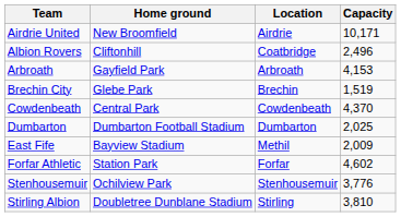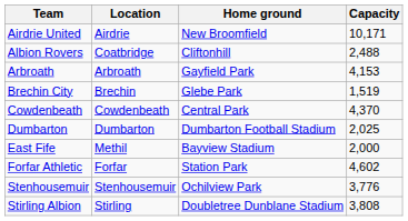 <table class="wikitable sortable">
 <tr>
 <th>Team</th>
+<th>Location</th>
 <th>Home ground</th>
-<th>Location</th>
 <th>Capacity</th>
 </tr>
 <tr>
 <td><a href='#'>Airdrie United</a></td>
+<td><a href='#'>Airdrie</a></td>
 <td><a href='#'>New Broomfield</a></td>
-<td><a href='#'>Airdrie</a></td>
 <td>10,171</td>
 </tr>
 <tr>
 <td><a href='#'>Albion Rovers</a></td>
+<td><a href='#'>Coatbridge</a></td>
 <td><a href='#'>Cliftonhill</a></td>
-<td><a href='#'>Coatbridge</a></td>
-<td>2,496</td>
+<td>2,488</td>
 </tr>
 <tr>
 <td><a href='#'>Arbroath</a></td>
+<td><a href='#'>Arbroath</a></td>
 <td><a href='#'>Gayfield Park</a></td>
-<td><a href='#'>Arbroath</a></td>
 <td>4,153</td>
 </tr>
 <tr>
 <td><a href='#'>Brechin City</a></td>
+<td><a href='#'>Brechin</a></td>
 <td><a href='#'>Glebe Park</a></td>
-<td><a href='#'>Brechin</a></td>
 <td>1,519</td>
 </tr>
 <tr>
 <td><a href='#'>Cowdenbeath</a></td>
+<td><a href='#'>Cowdenbeath</a></td>
 <td><a href='#'>Central Park</a></td>
-<td><a href='#'>Cowdenbeath</a></td>
 <td>4,370</td>
 </tr>
 <tr>
 <td><a href='#'>Dumbarton</a></td>
+<td><a href='#'>Dumbarton</a></td>
 <td><a href='#'>Dumbarton Football Stadium</a></td>
-<td><a href='#'>Dumbarton</a></td>
 <td>2,025</td>
 </tr>
 <tr>
 <td><a href='#'>East Fife</a></td>
+<td><a href='#'>Methil</a></td>
 <td><a href='#'>Bayview Stadium</a></td>
-<td><a href='#'>Methil</a></td>
-<td>2,009</td>
+<td>2,000</td>
 </tr>
 <tr>
 <td><a href='#'>Forfar Athletic</a></td>
+<td><a href='#'>Forfar</a></td>
 <td><a href='#'>Station Park</a></td>
-<td><a href='#'>Forfar</a></td>
 <td>4,602</td>
 </tr>
 <tr>
 <td><a href='#'>Stenhousemuir</a></td>
+<td><a href='#'>Stenhousemuir</a></td>
 <td><a href='#'>Ochilview Park</a></td>
-<td><a href='#'>Stenhousemuir</a></td>
 <td>3,776</td>
 </tr>
 <tr>
 <td><a href='#'>Stirling Albion</a></td>
+<td><a href='#'>Stirling</a></td>
 <td><a href='#'>Doubletree Dunblane Stadium</a></td>
-<td><a href='#'>Stirling</a></td>
-<td>3,810</td>
+<td>3,808</td>
 </tr>
 </table>
